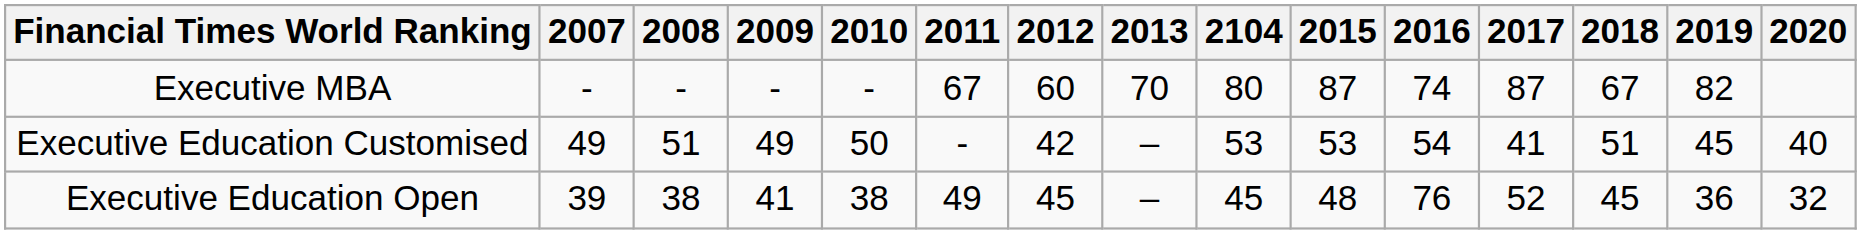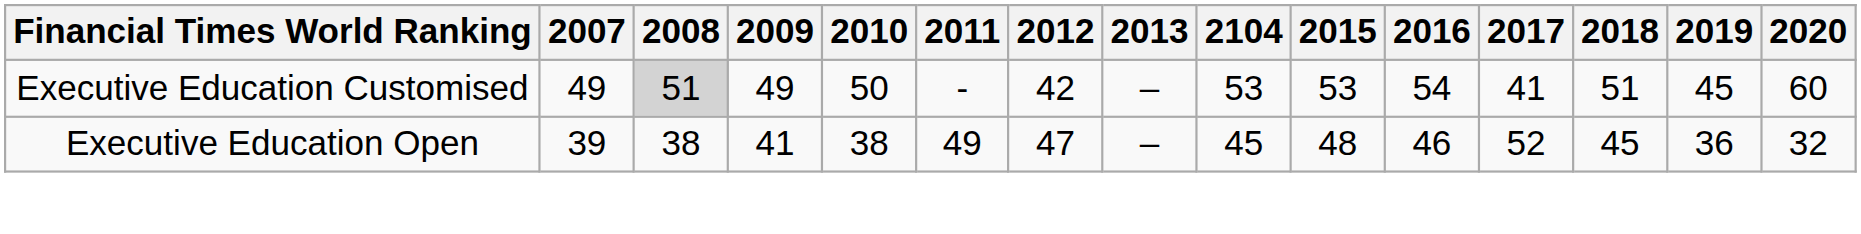 <table class="wikitable" style="text-align:center">
 <tr>
 <th>Financial Times World Ranking</th>
 <th>2007</th>
 <th>2008</th>
 <th>2009</th>
 <th>2010</th>
 <th>2011</th>
 <th>2012</th>
 <th>2013</th>
 <th>2104</th>
 <th>2015</th>
 <th>2016</th>
 <th>2017</th>
 <th>2018</th>
 <th>2019</th>
 <th>2020</th>
 </tr>
 <tr>
-<td>Executive MBA</td>
-<td>-</td>
-<td>-</td>
-<td>-</td>
-<td>-</td>
-<td>67</td>
-<td>60</td>
-<td>70</td>
-<td>80</td>
-<td>87</td>
-<td>74</td>
-<td>87</td>
-<td>67</td>
-<td>82</td>
-<td></td>
-</tr>
-<tr>
 <td>Executive Education Customised</td>
 <td>49</td>
-<td>51</td>
+<td style="background: lightgrey;">51</td>
 <td>49</td>
 <td>50</td>
 <td>-</td>
 <td>42</td>
 <td>–</td>
 <td>53</td>
 <td>53</td>
 <td>54</td>
 <td>41</td>
 <td>51</td>
 <td>45</td>
-<td>40</td>
+<td>60</td>
 </tr>
 <tr>
 <td>Executive Education Open</td>
 <td>39</td>
 <td>38</td>
 <td>41</td>
 <td>38</td>
 <td>49</td>
-<td>45</td>
+<td>47</td>
 <td>–</td>
 <td>45</td>
 <td>48</td>
-<td>76</td>
+<td>46</td>
 <td>52</td>
 <td>45</td>
 <td>36</td>
 <td>32</td>
 </tr>
 </table>
